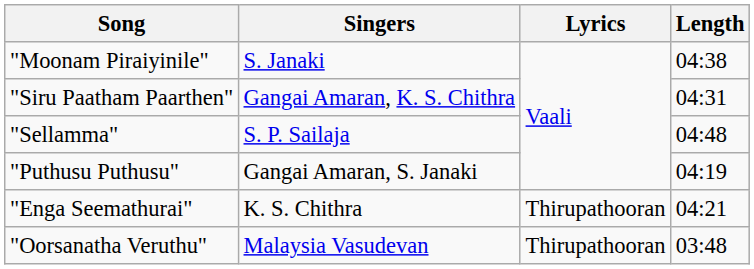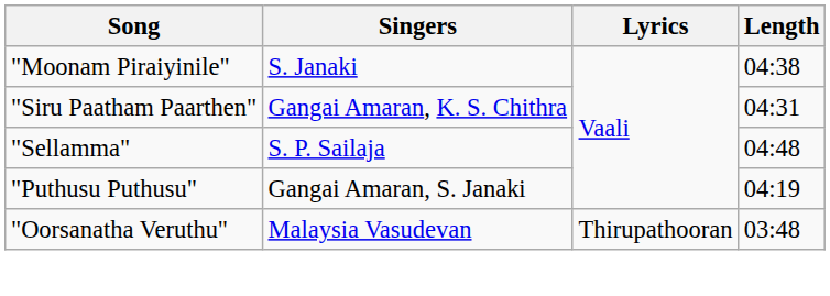 <table class="wikitable" style="font-size:95%;">
 <tr>
 <th>Song</th>
 <th>Singers</th>
 <th>Lyrics</th>
 <th>Length</th>
 </tr>
 <tr>
 <td>"Moonam Piraiyinile"</td>
 <td><a href='#'>S. Janaki</a></td>
 <td rowspan=4><a href='#'>Vaali</a></td>
 <td>04:38</td>
 </tr>
 <tr>
 <td>"Siru Paatham Paarthen"</td>
 <td><a href='#'>Gangai Amaran</a>, <a href='#'>K. S. Chithra</a></td>
 <td>04:31</td>
 </tr>
 <tr>
 <td>"Sellamma"</td>
 <td><a href='#'>S. P. Sailaja</a></td>
 <td>04:48</td>
 </tr>
 <tr>
 <td>"Puthusu Puthusu"</td>
 <td>Gangai Amaran, S. Janaki</td>
 <td>04:19</td>
 </tr>
 <tr>
-<td>"Enga Seemathurai"</td>
-<td>K. S. Chithra</td>
-<td>Thirupathooran</td>
-<td>04:21</td>
-</tr>
-<tr>
 <td>"Oorsanatha Veruthu"</td>
 <td><a href='#'>Malaysia Vasudevan</a></td>
 <td>Thirupathooran</td>
 <td>03:48</td>
 </tr>
 </table>
